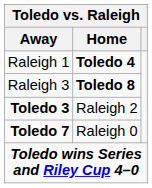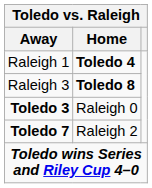 <table class="wikitable">
 <tr>
 <th bgcolor="#DDDDDD" colspan="4">Toledo vs. Raleigh</th>
 </tr>
 <tr>
 <th>Away</th>
 <th>Home</th>
 <th></th>
 </tr>
 <tr>
 <td align="right">Raleigh 1</td>
 <td><strong>Toledo 4</strong></td>
 </tr>
 <tr>
 <td align="right">Raleigh 3</td>
 <td><strong>Toledo 8</strong></td>
 </tr>
 <tr>
 <td align="right"><strong>Toledo 3</strong></td>
-<td>Raleigh 2</td>
+<td>Raleigh 0</td>
 </tr>
 <tr>
 <td align="right"><strong>Toledo 7</strong></td>
-<td>Raleigh 0</td>
+<td>Raleigh 2</td>
 </tr>
 <tr align="center">
 <td colspan="4"><strong><em>Toledo wins Series <br> and <a href='#'>Riley Cup</a> 4–0</em></strong></td>
 </tr>
 </table>
